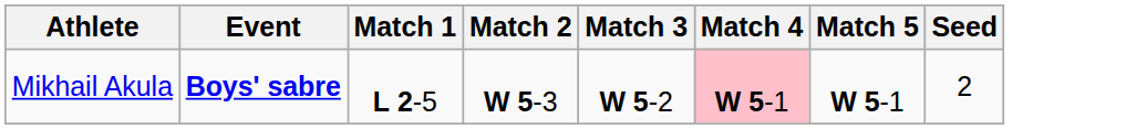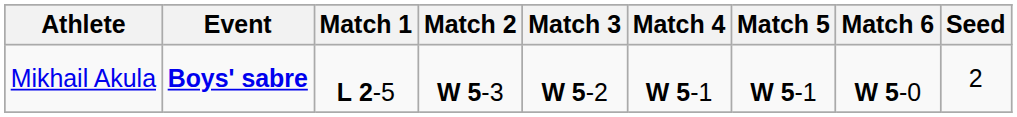 <table class="wikitable" border="1" style="font-size:90%">
 <tr>
 <th>Athlete</th>
 <th>Event</th>
 <th>Match 1</th>
 <th>Match 2</th>
 <th>Match 3</th>
 <th>Match 4</th>
 <th>Match 5</th>
+<th>Match 6</th>
 <th>Seed</th>
 </tr>
 <tr>
 <td><a href='#'>Mikhail Akula</a></td>
 <td><strong><a href='#'>Boys' sabre</a></strong></td>
 <td align=center><br> <strong>L</strong> <strong>2</strong>-5</td>
 <td align=center><br> <strong>W</strong> <strong>5</strong>-3</td>
 <td align=center><br> <strong>W</strong> <strong>5</strong>-2</td>
-<td align=center style="background: pink;"><br> <strong>W</strong> <strong>5</strong>-1</td>
 <td align=center><br> <strong>W</strong> <strong>5</strong>-1</td>
+<td align=center><br> <strong>W</strong> <strong>5</strong>-1</td>
+<td align=center><br> <strong>W</strong> <strong>5</strong>-0</td>
 <td align=center>2</td>
 </tr>
 </table>
